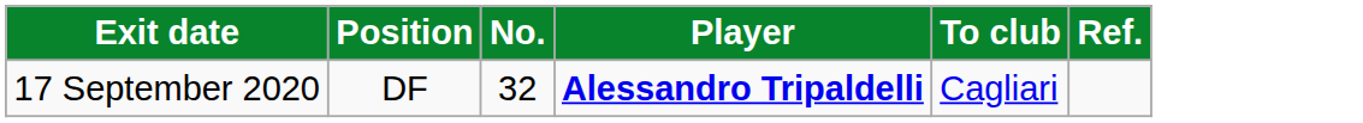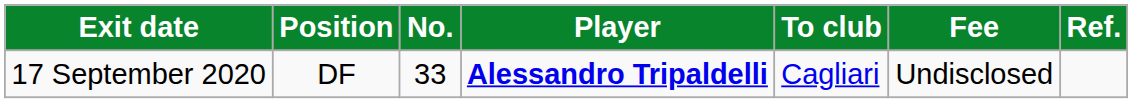 <table class="wikitable sortable">
 <tr>
 <th style="background:#08842C; color:white;"><strong>Exit date</strong></th>
 <th style="background:#08842C; color:white;"><strong>Position</strong></th>
 <th style="background:#08842C; color:white;"><strong>No.</strong></th>
 <th style="background:#08842C; color:white;"><strong>Player</strong></th>
 <th style="background:#08842C; color:white;"><strong>To club</strong></th>
+<th style="background:#08842C; color:white;"><strong>Fee</strong></th>
 <th style="background:#08842C; color:white;"><strong>Ref.</strong></th>
 </tr>
 <tr>
 <td>17 September 2020</td>
 <td style="text-align:center;">DF</td>
-<td style="text-align:center;">32</td>
+<td style="text-align:center;">33</td>
 <td style="text-align:left;"><strong> <a href='#'>Alessandro Tripaldelli</a></strong></td>
 <td style="text-align:left;"> <a href='#'>Cagliari</a></td>
+<td> Undisclosed</td>
 <td></td>
 </tr>
 </table>
